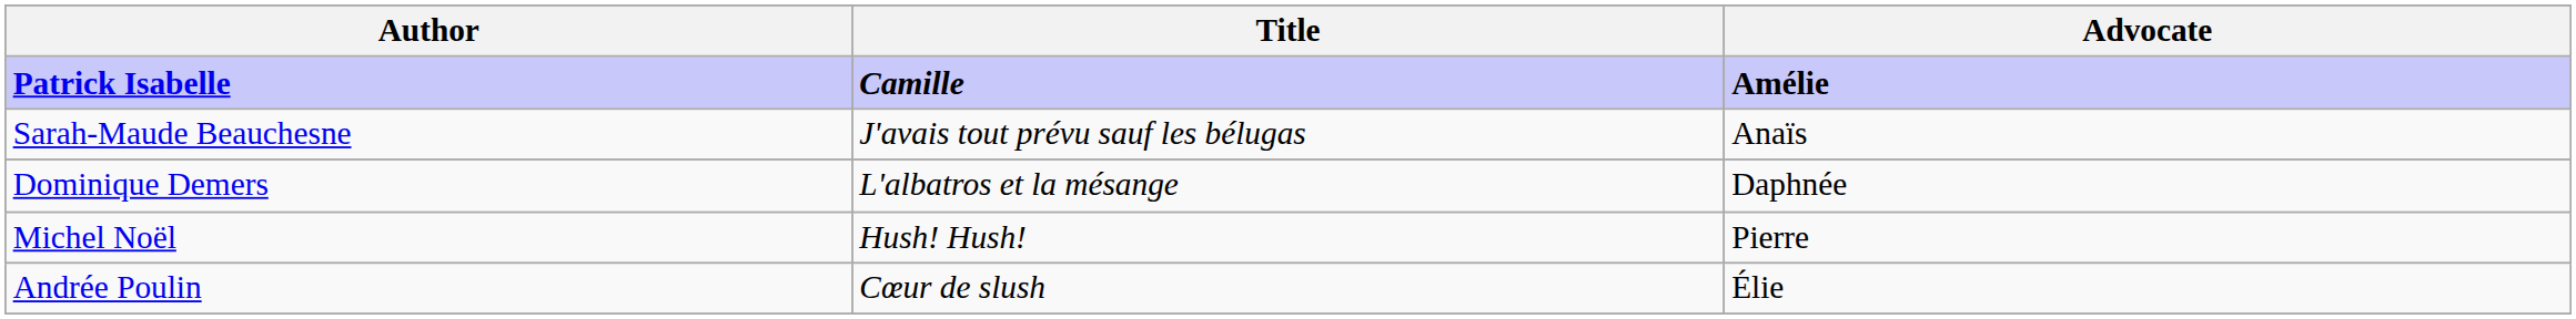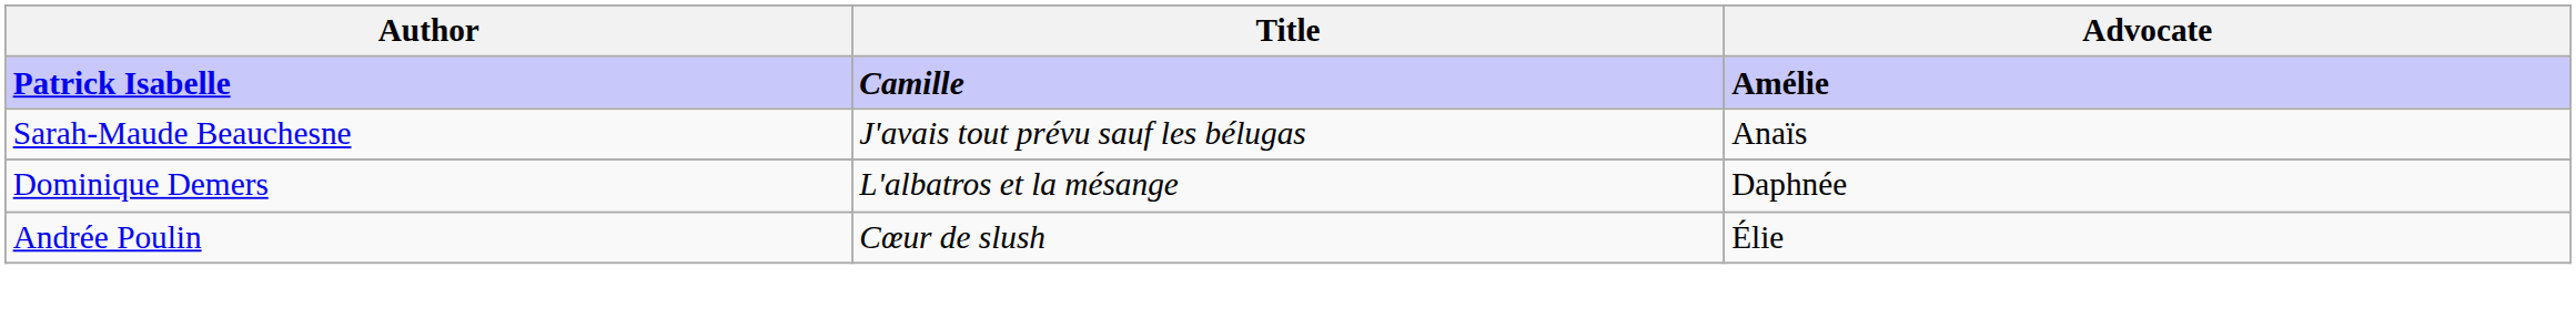 <table class="wikitable" style="width:100%;">
 <tr>
 <th width=33%>Author</th>
 <th width=34%>Title</th>
 <th width=34%>Advocate</th>
 </tr>
 <tr>
 <td style="background:#C8C8FA"><strong><a href='#'>Patrick Isabelle </a></strong></td>
 <td style="background:#C8C8FA"><strong><em>Camille</em></strong></td>
 <td style="background:#C8C8FA"><strong>Amélie</strong></td>
 </tr>
 <tr>
 <td><a href='#'>Sarah-Maude Beauchesne</a></td>
 <td><em>J'avais tout prévu sauf les bélugas</em></td>
 <td>Anaïs</td>
 </tr>
 <tr>
 <td><a href='#'>Dominique Demers</a></td>
 <td><em>L'albatros et la mésange</em></td>
 <td>Daphnée</td>
 </tr>
 <tr>
-<td><a href='#'>Michel Noël</a></td>
-<td><em>Hush! Hush!</em></td>
-<td>Pierre</td>
-</tr>
-<tr>
 <td><a href='#'>Andrée Poulin</a></td>
 <td><em>Cœur de slush</em></td>
 <td>Élie</td>
 </tr>
 </table>
